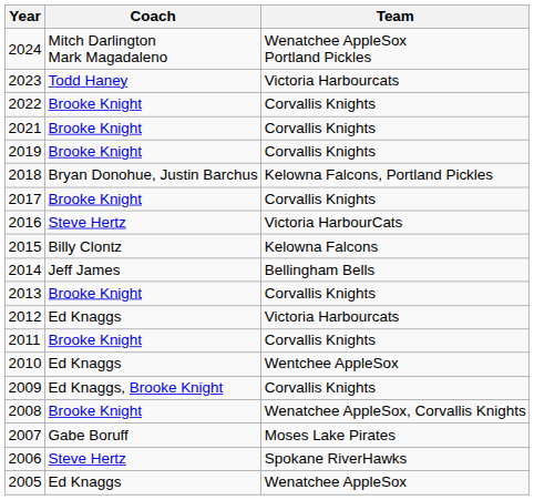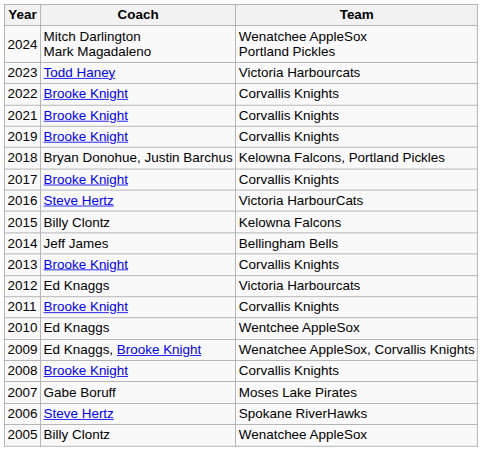 <table class="wikitable">
 <tr>
 <th>Year</th>
 <th>Coach</th>
 <th>Team</th>
 </tr>
 <tr>
 <td>2024</td>
 <td>Mitch Darlington<br>Mark Magadaleno</td>
 <td>Wenatchee AppleSox<br>Portland Pickles</td>
 </tr>
 <tr>
 <td>2023</td>
 <td><a href='#'>Todd Haney</a></td>
 <td>Victoria Harbourcats</td>
 </tr>
 <tr>
 <td>2022</td>
 <td><a href='#'>Brooke Knight</a></td>
 <td>Corvallis Knights</td>
 </tr>
 <tr>
 <td>2021</td>
 <td><a href='#'>Brooke Knight</a></td>
 <td>Corvallis Knights</td>
 </tr>
 <tr>
 <td>2019</td>
 <td><a href='#'>Brooke Knight</a></td>
 <td>Corvallis Knights</td>
 </tr>
 <tr>
 <td>2018</td>
 <td>Bryan Donohue, Justin Barchus</td>
 <td>Kelowna Falcons, Portland Pickles</td>
 </tr>
 <tr>
 <td>2017</td>
 <td><a href='#'>Brooke Knight</a></td>
 <td>Corvallis Knights</td>
 </tr>
 <tr>
 <td>2016</td>
 <td><a href='#'>Steve Hertz</a></td>
 <td>Victoria HarbourCats</td>
 </tr>
 <tr>
 <td>2015</td>
 <td>Billy Clontz</td>
 <td>Kelowna Falcons</td>
 </tr>
 <tr>
 <td>2014</td>
 <td>Jeff James</td>
 <td>Bellingham Bells</td>
 </tr>
 <tr>
 <td>2013</td>
 <td><a href='#'>Brooke Knight</a></td>
 <td>Corvallis Knights</td>
 </tr>
 <tr>
 <td>2012</td>
 <td>Ed Knaggs</td>
 <td>Victoria Harbourcats</td>
 </tr>
 <tr>
 <td>2011</td>
 <td><a href='#'>Brooke Knight</a></td>
 <td>Corvallis Knights</td>
 </tr>
 <tr>
 <td>2010</td>
 <td>Ed Knaggs</td>
 <td>Wentchee AppleSox</td>
 </tr>
 <tr>
 <td>2009</td>
 <td>Ed Knaggs, <a href='#'>Brooke Knight</a></td>
-<td>Corvallis Knights</td>
+<td>Wenatchee AppleSox, Corvallis Knights</td>
 </tr>
 <tr>
 <td>2008</td>
 <td><a href='#'>Brooke Knight</a></td>
-<td>Wenatchee AppleSox, Corvallis Knights</td>
+<td>Corvallis Knights</td>
 </tr>
 <tr>
 <td>2007</td>
 <td>Gabe Boruff</td>
 <td>Moses Lake Pirates</td>
 </tr>
 <tr>
 <td>2006</td>
 <td><a href='#'>Steve Hertz</a></td>
 <td>Spokane RiverHawks</td>
 </tr>
 <tr>
 <td>2005</td>
-<td>Ed Knaggs</td>
+<td>Billy Clontz</td>
 <td>Wenatchee AppleSox</td>
 </tr>
 </table>
